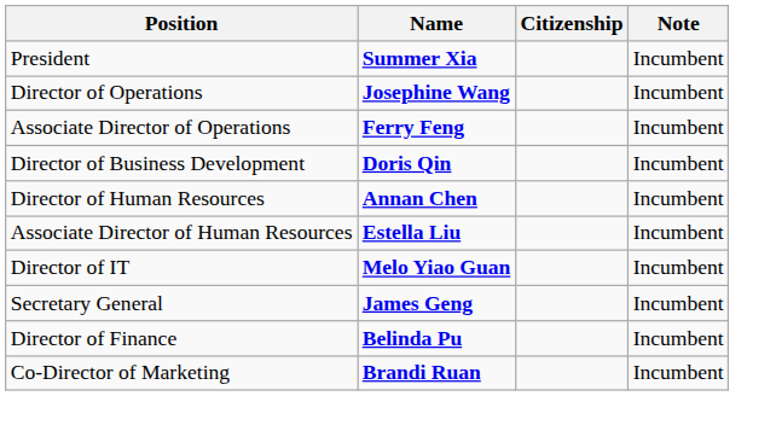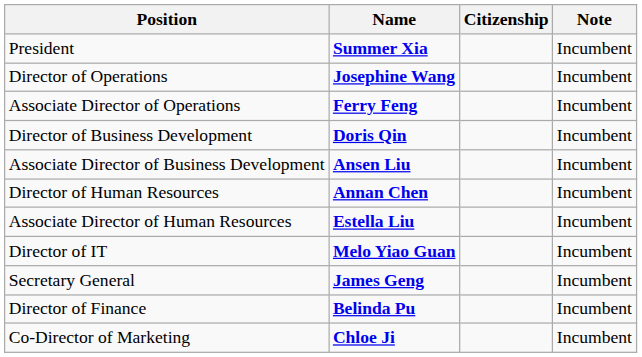 <table class="wikitable" style="font-size:90%; text-align:left;">
 <tr>
 <th>Position</th>
 <th>Name</th>
 <th>Citizenship</th>
 <th>Note</th>
 </tr>
 <tr>
 <td>President</td>
 <td><strong><a href='#'>Summer Xia</a></strong></td>
 <td></td>
 <td>Incumbent</td>
 </tr>
 <tr>
 <td>Director of Operations</td>
 <td><strong><a href='#'>Josephine Wang</a></strong></td>
 <td></td>
 <td>Incumbent</td>
 </tr>
 <tr>
 <td>Associate Director of Operations</td>
 <td><strong><a href='#'>Ferry Feng</a></strong></td>
 <td></td>
 <td>Incumbent</td>
 </tr>
 <tr>
 <td>Director of Business Development</td>
 <td><strong><a href='#'>Doris Qin</a></strong></td>
+<td></td>
+<td>Incumbent</td>
+</tr>
+<tr>
+<td>Associate Director of Business Development</td>
+<td><strong><a href='#'>Ansen Liu</a></strong></td>
 <td></td>
 <td>Incumbent</td>
 </tr>
 <tr>
 <td>Director of Human Resources</td>
 <td><strong><a href='#'>Annan Chen</a></strong></td>
 <td></td>
 <td>Incumbent</td>
 </tr>
 <tr>
 <td>Associate Director of Human Resources</td>
 <td><strong><a href='#'>Estella Liu</a></strong></td>
 <td></td>
 <td>Incumbent</td>
 </tr>
 <tr>
 <td>Director of IT</td>
 <td><strong><a href='#'>Melo Yiao Guan</a></strong></td>
 <td></td>
 <td>Incumbent</td>
 </tr>
 <tr>
 <td>Secretary General</td>
 <td><strong><a href='#'>James Geng</a></strong></td>
 <td></td>
 <td>Incumbent</td>
 </tr>
 <tr>
 <td>Director of Finance</td>
 <td><strong><a href='#'>Belinda Pu</a></strong></td>
 <td></td>
 <td>Incumbent</td>
 </tr>
 <tr>
 <td>Co-Director of Marketing</td>
-<td><strong><a href='#'>Brandi Ruan</a></strong></td>
+<td><strong><a href='#'>Chloe Ji</a></strong></td>
 <td></td>
 <td>Incumbent</td>
 </tr>
 </table>
